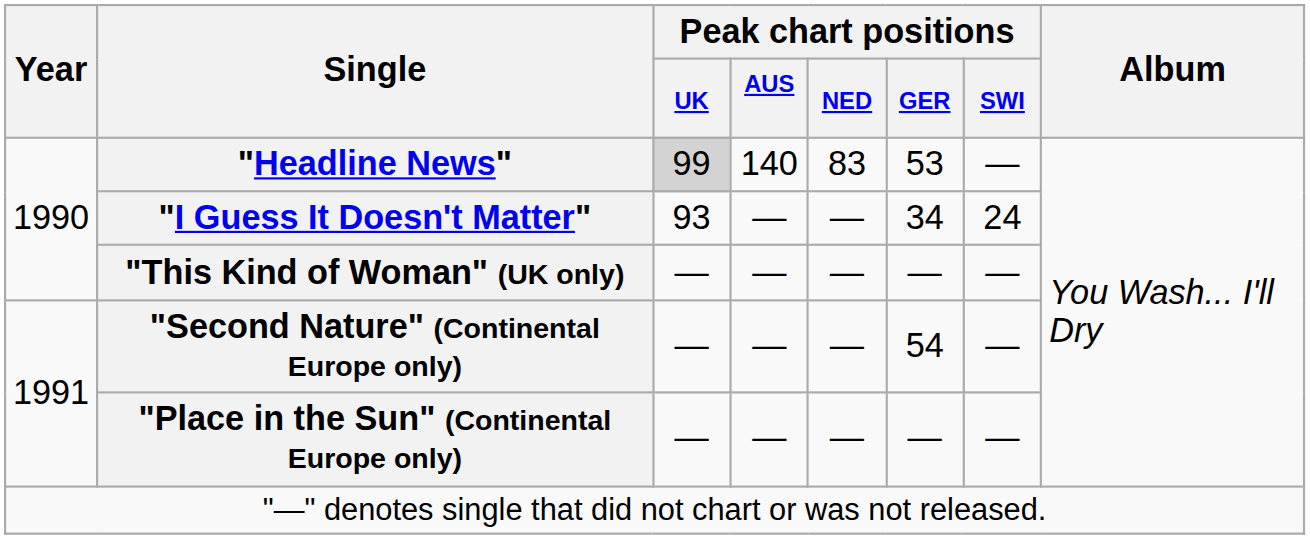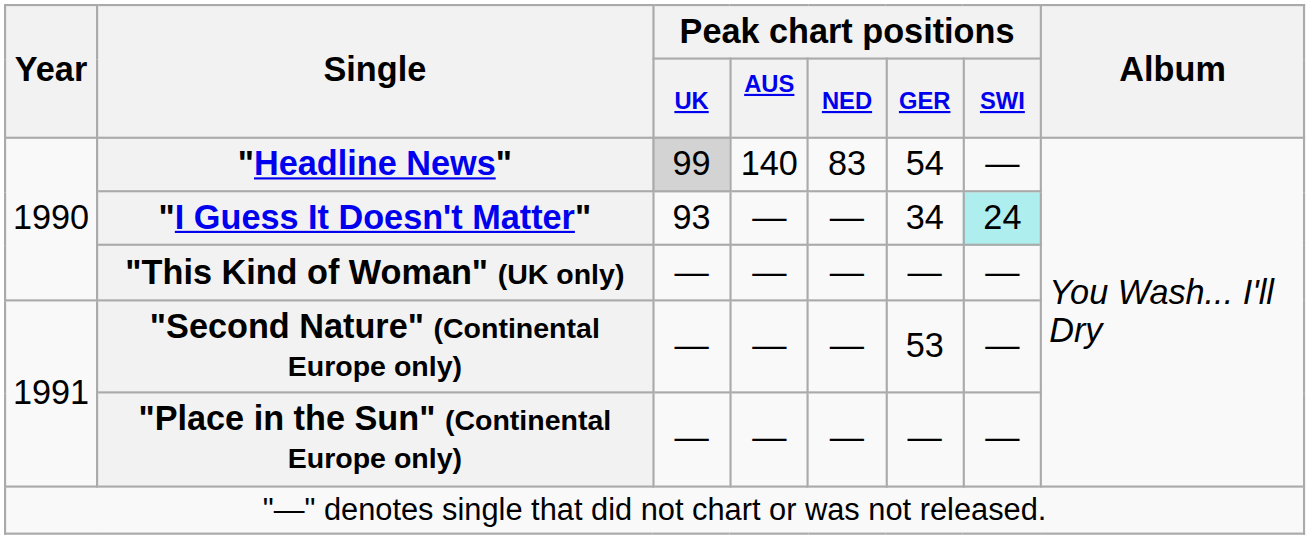 <table class="wikitable plainrowheaders" style="text-align:center;">
 <tr>
 <th rowspan="2">Year</th>
 <th rowspan="2">Single</th>
 <th colspan="5">Peak chart positions</th>
 <th rowspan="2">Album</th>
 </tr>
 <tr style="font-size:smaller">
 <th width="30"><small><a href='#'>UK</a></small><br></th>
 <th width="30"><small><a href='#'>AUS</a></small><br><br></th>
 <th width="30"><small><a href='#'>NED</a></small><br></th>
 <th width="30"><small><a href='#'>GER</a></small><br></th>
 <th width="30"><small><a href='#'>SWI</a></small><br></th>
 </tr>
 <tr>
 <td rowspan="3">1990</td>
 <th scope="row">"<a href='#'>Headline News</a>"</th>
 <td style="background: lightgrey;">99</td>
 <td>140</td>
 <td>83</td>
-<td>53</td>
+<td>54</td>
 <td>—</td>
 <td align="left" rowspan="5"><em>You Wash... I'll Dry</em></td>
 </tr>
 <tr>
 <th scope="row">"<a href='#'>I Guess It Doesn't Matter</a>"</th>
 <td>93</td>
 <td>—</td>
 <td>—</td>
 <td>34</td>
-<td>24</td>
+<td style="background: paleturquoise;">24</td>
 </tr>
 <tr>
 <th scope="row">"This Kind of Woman" <small>(UK only)</small></th>
 <td>—</td>
 <td>—</td>
 <td>—</td>
 <td>—</td>
 <td>—</td>
 </tr>
 <tr>
 <td rowspan="2">1991</td>
 <th scope="row">"Second Nature" <small>(Continental Europe only)</small></th>
 <td>—</td>
 <td>—</td>
 <td>—</td>
-<td>54</td>
+<td>53</td>
 <td>—</td>
 </tr>
 <tr>
 <th scope="row">"Place in the Sun" <small>(Continental Europe only)</small></th>
 <td>—</td>
 <td>—</td>
 <td>—</td>
 <td>—</td>
 <td>—</td>
 </tr>
 <tr>
 <td colspan="18" style="font-size:90%">"—" denotes single that did not chart or was not released.</td>
 </tr>
 </table>
